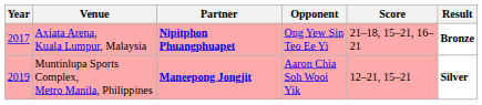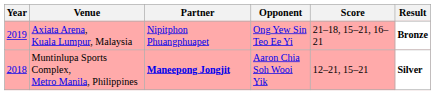 <table class="sortable wikitable" style="font-size: 90%;">
 <tr>
 <th>Year</th>
 <th>Venue</th>
 <th>Partner</th>
 <th>Opponent</th>
 <th>Score</th>
 <th>Result</th>
 </tr>
 <tr style="background:#FFAAAA">
-<td align="center"><a href='#'>2017</a></td>
+<td align="center"><a href='#'>2019</a></td>
 <td align="left"><a href='#'>Axiata Arena</a>,<br><a href='#'>Kuala Lumpur</a>, Malaysia</td>
-<td align="left"><strong> <a href='#'>Nipitphon Phuangphuapet</a></strong></td>
+<td align="left"> <a href='#'>Nipitphon Phuangphuapet</a></td>
 <td align="left"> <a href='#'>Ong Yew Sin</a><br> <a href='#'>Teo Ee Yi</a></td>
 <td align="left">21–18, 15–21, 16–21</td>
 <td style="text-align:left; background:white"> <strong>Bronze</strong></td>
 </tr>
 <tr style="background:#FFAAAA">
-<td align="center"><a href='#'>2019</a></td>
+<td align="center"><a href='#'>2018</a></td>
 <td align="left">Muntinlupa Sports Complex,<br><a href='#'>Metro Manila</a>, Philippines</td>
 <td align="left"><strong> <a href='#'>Maneepong Jongjit</a></strong></td>
 <td align="left"> <a href='#'>Aaron Chia</a><br> <a href='#'>Soh Wooi Yik</a></td>
 <td align="left">12–21, 15–21</td>
 <td style="text-align:left; background:white"> <strong>Silver</strong></td>
 </tr>
 </table>
